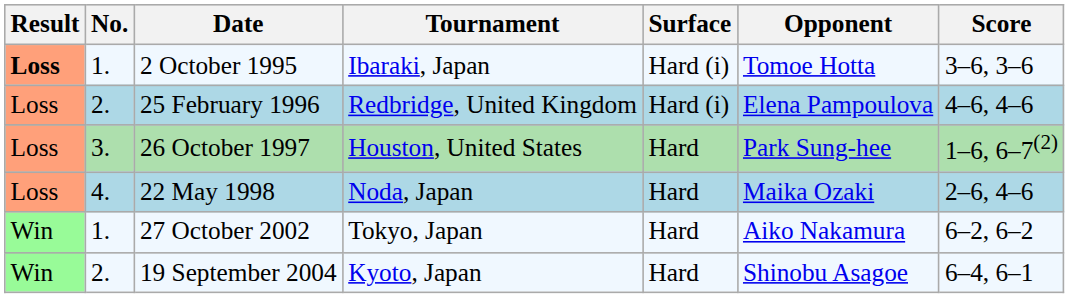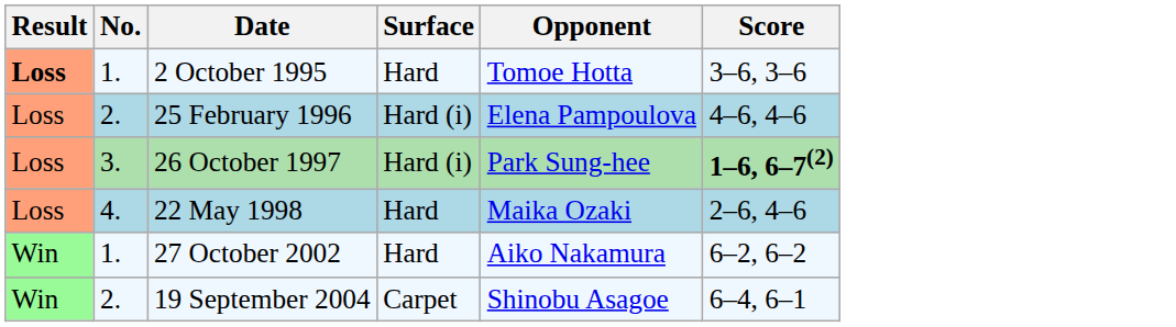 <table class="sortable wikitable">
 <tr>
 <th>Result</th>
 <th>No.</th>
 <th>Date</th>
-<th>Tournament</th>
 <th>Surface</th>
 <th>Opponent</th>
 <th class="unsortable">Score</th>
 </tr>
 <tr bgcolor=#f0f8ff>
 <td style="background:#ffa07a;"><strong>Loss</strong></td>
 <td>1.</td>
 <td>2 October 1995</td>
-<td><a href='#'>Ibaraki</a>, Japan</td>
-<td>Hard (i)</td>
+<td>Hard</td>
 <td> <a href='#'>Tomoe Hotta</a></td>
 <td>3–6, 3–6</td>
 </tr>
 <tr bgcolor="lightblue">
 <td style="background:#ffa07a;">Loss</td>
 <td>2.</td>
 <td>25 February 1996</td>
-<td><a href='#'>Redbridge</a>, United Kingdom</td>
 <td>Hard (i)</td>
 <td> <a href='#'>Elena Pampoulova</a></td>
 <td>4–6, 4–6</td>
 </tr>
 <tr style="background:#addfad;">
 <td style="background:#ffa07a;">Loss</td>
 <td>3.</td>
 <td>26 October 1997</td>
-<td><a href='#'>Houston</a>, United States</td>
-<td>Hard</td>
+<td>Hard (i)</td>
 <td> <a href='#'>Park Sung-hee</a></td>
-<td>1–6, 6–7<sup>(2)</sup></td>
+<td><strong>1–6, 6–7<sup>(2)</sup></strong></td>
 </tr>
 <tr style="background:lightblue;">
 <td style="background:#ffa07a;">Loss</td>
 <td>4.</td>
 <td>22 May 1998</td>
-<td><a href='#'>Noda</a>, Japan</td>
 <td>Hard</td>
 <td> <a href='#'>Maika Ozaki</a></td>
 <td>2–6, 4–6</td>
 </tr>
 <tr style="background:#f0f8ff;">
 <td style="background:#98fb98;">Win</td>
 <td>1.</td>
 <td>27 October 2002</td>
-<td>Tokyo, Japan</td>
 <td>Hard</td>
 <td> <a href='#'>Aiko Nakamura</a></td>
 <td>6–2, 6–2</td>
 </tr>
 <tr style="background:#f0f8ff;">
 <td style="background:#98fb98;">Win</td>
 <td>2.</td>
 <td>19 September 2004</td>
-<td><a href='#'>Kyoto</a>, Japan</td>
-<td>Hard</td>
+<td>Carpet</td>
 <td> <a href='#'>Shinobu Asagoe</a></td>
 <td>6–4, 6–1</td>
 </tr>
 </table>
